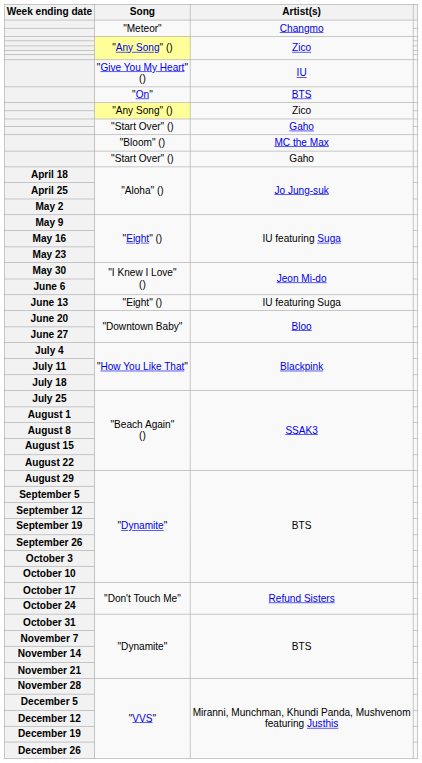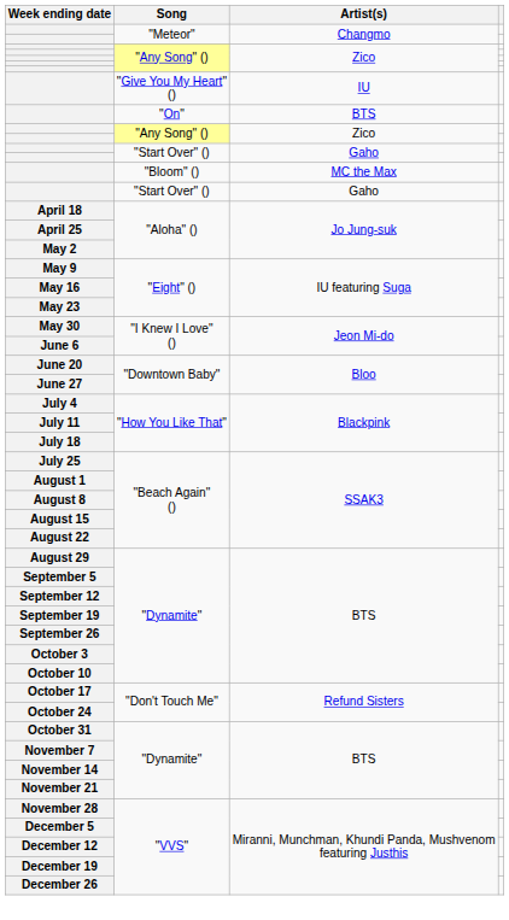 <table class="wikitable plainrowheaders sortable" style="text-align:center">
 <tr>
 <th>Week ending date</th>
 <th>Song</th>
 <th>Artist(s)</th>
 <th class="unsortable"></th>
 </tr>
 <tr>
 <th scope="row"></th>
 <td rowspan="2">"Meteor"</td>
 <td rowspan="2"><a href='#'>Changmo</a></td>
 <td></td>
 </tr>
 <tr>
 <th scope="row"></th>
 <td></td>
 </tr>
 <tr>
 <th scope="row"></th>
 <td bgcolor="#FFFF99" rowspan="5">"<a href='#'>Any Song</a>" () </td>
 <td rowspan="5"><a href='#'>Zico</a></td>
 <td></td>
 </tr>
 <tr>
 <th scope="row"></th>
 <td></td>
 </tr>
 <tr>
 <th scope="row"></th>
 <td></td>
 </tr>
 <tr>
 <th scope="row"></th>
 <td></td>
 </tr>
 <tr>
 <th scope="row"></th>
 <td></td>
 </tr>
 <tr>
 <th scope="row"></th>
 <td>"<a href='#'>Give You My Heart</a>"<br>()</td>
 <td><a href='#'>IU</a></td>
 <td></td>
 </tr>
 <tr>
 <th scope="row"></th>
 <td>"<a href='#'>On</a>"</td>
 <td><a href='#'>BTS</a></td>
 <td></td>
 </tr>
 <tr>
 <th scope="row"></th>
 <td bgcolor="#FFFF99" rowspan="2">"Any Song" () </td>
 <td rowspan="2">Zico</td>
 <td></td>
 </tr>
 <tr>
 <th scope="row"></th>
 <td></td>
 </tr>
 <tr>
 <th scope="row"></th>
 <td rowspan="2">"Start Over" ()</td>
 <td rowspan="2"><a href='#'>Gaho</a></td>
 <td></td>
 </tr>
 <tr>
 <th scope="row"></th>
 <td></td>
 </tr>
 <tr>
 <th scope="row"></th>
 <td>"Bloom" ()</td>
 <td><a href='#'>MC the Max</a></td>
 <td></td>
 </tr>
 <tr>
 <th scope="row"></th>
 <td>"Start Over" ()</td>
 <td>Gaho</td>
 <td></td>
 </tr>
 <tr>
 <th scope="row">April 18</th>
 <td rowspan="3">"Aloha" ()</td>
 <td rowspan="3"><a href='#'>Jo Jung-suk</a></td>
 <td></td>
 </tr>
 <tr>
 <th scope="row">April 25</th>
 <td></td>
 </tr>
 <tr>
 <th scope="row">May 2</th>
 <td></td>
 </tr>
 <tr>
 <th scope="row">May 9</th>
 <td rowspan="3">"<a href='#'>Eight</a>" ()</td>
 <td rowspan="3">IU featuring <a href='#'>Suga</a></td>
 <td></td>
 </tr>
 <tr>
 <th scope="row">May 16</th>
 <td></td>
 </tr>
 <tr>
 <th scope="row">May 23</th>
 <td></td>
 </tr>
 <tr>
 <th scope="row">May 30</th>
 <td rowspan="2">"I Knew I Love"<br>()</td>
 <td rowspan="2"><a href='#'>Jeon Mi-do</a></td>
 <td></td>
 </tr>
 <tr>
 <th scope="row">June 6</th>
-<td></td>
-</tr>
-<tr>
-<th scope="row">June 13</th>
-<td>"Eight" ()</td>
-<td>IU featuring Suga</td>
 <td></td>
 </tr>
 <tr>
 <th scope="row">June 20</th>
 <td rowspan="2">"Downtown Baby"</td>
 <td rowspan="2"><a href='#'>Bloo</a></td>
 <td></td>
 </tr>
 <tr>
 <th scope="row">June 27</th>
 <td></td>
 </tr>
 <tr>
 <th scope="row">July 4</th>
 <td rowspan="3">"<a href='#'>How You Like That</a>"</td>
 <td rowspan="3"><a href='#'>Blackpink</a></td>
 <td></td>
 </tr>
 <tr>
 <th scope="row">July 11</th>
 <td></td>
 </tr>
 <tr>
 <th scope="row">July 18</th>
 <td></td>
 </tr>
 <tr>
 <th scope="row">July 25</th>
 <td rowspan="5">"Beach Again"<br>()</td>
 <td rowspan="5"><a href='#'>SSAK3</a></td>
 <td></td>
 </tr>
 <tr>
 <th scope="row">August 1</th>
 <td></td>
 </tr>
 <tr>
 <th scope="row">August 8</th>
 <td></td>
 </tr>
 <tr>
 <th scope="row">August 15</th>
 <td></td>
 </tr>
 <tr>
 <th scope="row">August 22</th>
 <td></td>
 </tr>
 <tr>
 <th scope="row">August 29</th>
 <td rowspan="7">"<a href='#'>Dynamite</a>"</td>
 <td rowspan="7">BTS</td>
 <td></td>
 </tr>
 <tr>
 <th scope="row">September 5</th>
 <td></td>
 </tr>
 <tr>
 <th scope="row">September 12</th>
 <td></td>
 </tr>
 <tr>
 <th scope="row">September 19</th>
 <td></td>
 </tr>
 <tr>
 <th scope="row">September 26</th>
 <td></td>
 </tr>
 <tr>
 <th scope="row">October 3</th>
 <td></td>
 </tr>
 <tr>
 <th scope="row">October 10</th>
 <td></td>
 </tr>
 <tr>
 <th scope="row">October 17</th>
 <td rowspan="2">"Don't Touch Me"</td>
 <td rowspan="2"><a href='#'>Refund Sisters</a></td>
 <td></td>
 </tr>
 <tr>
 <th scope="row">October 24</th>
 <td></td>
 </tr>
 <tr>
 <th scope="row">October 31</th>
 <td rowspan="4">"Dynamite"</td>
 <td rowspan="4">BTS</td>
 <td></td>
 </tr>
 <tr>
 <th scope="row">November 7</th>
 <td></td>
 </tr>
 <tr>
 <th scope="row">November 14</th>
 <td></td>
 </tr>
 <tr>
 <th scope="row">November 21</th>
 <td></td>
 </tr>
 <tr>
 <th scope="row">November 28</th>
 <td rowspan="5">"<a href='#'>VVS</a>"</td>
 <td rowspan="5">Miranni, Munchman, Khundi Panda, Mushvenom<br>featuring <a href='#'>Justhis</a></td>
 <td></td>
 </tr>
 <tr>
 <th scope="row">December 5</th>
 <td></td>
 </tr>
 <tr>
 <th scope="row">December 12</th>
 <td></td>
 </tr>
 <tr>
 <th scope="row">December 19</th>
 <td></td>
 </tr>
 <tr>
 <th scope="row">December 26</th>
 <td></td>
 </tr>
 </table>
